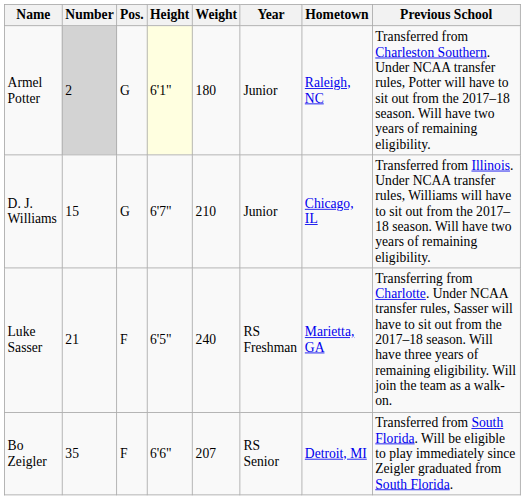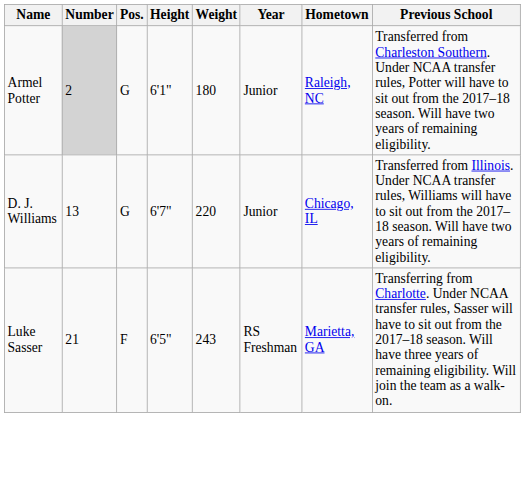 <table class="wikitable sortable" border="1">
 <tr>
 <th>Name</th>
 <th>Number</th>
 <th>Pos.</th>
 <th>Height</th>
 <th>Weight</th>
 <th>Year</th>
 <th>Hometown</th>
 <th class="unsortable">Previous School</th>
 </tr>
 <tr>
 <td>Armel Potter</td>
 <td style="background: lightgrey;">2</td>
 <td>G</td>
-<td style="background: lightyellow;">6'1"</td>
+<td>6'1"</td>
 <td>180</td>
 <td>Junior</td>
 <td><a href='#'>Raleigh, NC</a></td>
 <td>Transferred from <a href='#'>Charleston Southern</a>. Under NCAA transfer rules, Potter will have to sit out from the 2017–18 season. Will have two years of remaining eligibility.</td>
 </tr>
 <tr>
 <td>D. J. Williams</td>
-<td>15</td>
+<td>13</td>
 <td>G</td>
 <td>6'7"</td>
-<td>210</td>
+<td>220</td>
 <td>Junior</td>
 <td><a href='#'>Chicago, IL</a></td>
 <td>Transferred from <a href='#'>Illinois</a>. Under NCAA transfer rules, Williams will have to sit out from the 2017–18 season. Will have two years of remaining eligibility.</td>
 </tr>
 <tr>
 <td>Luke Sasser</td>
 <td>21</td>
 <td>F</td>
 <td>6'5"</td>
-<td>240</td>
+<td>243</td>
 <td>RS Freshman</td>
 <td><a href='#'>Marietta, GA</a></td>
 <td>Transferring from <a href='#'>Charlotte</a>. Under NCAA transfer rules, Sasser will have to sit out from the 2017–18 season. Will have three years of remaining eligibility. Will join the team as a walk-on.</td>
 </tr>
-<tr>
-<td>Bo Zeigler</td>
-<td>35</td>
-<td>F</td>
-<td>6'6"</td>
-<td>207</td>
-<td>RS Senior</td>
-<td><a href='#'>Detroit, MI</a></td>
-<td>Transferred from <a href='#'>South Florida</a>. Will be eligible to play immediately since Zeigler graduated from <a href='#'>South Florida</a>.</td>
-</tr>
 </table>
